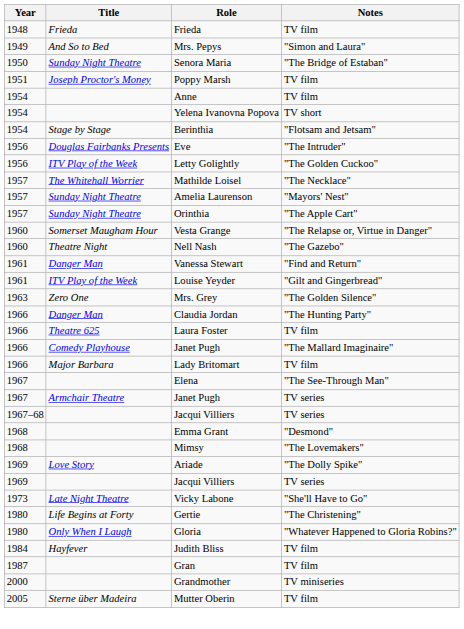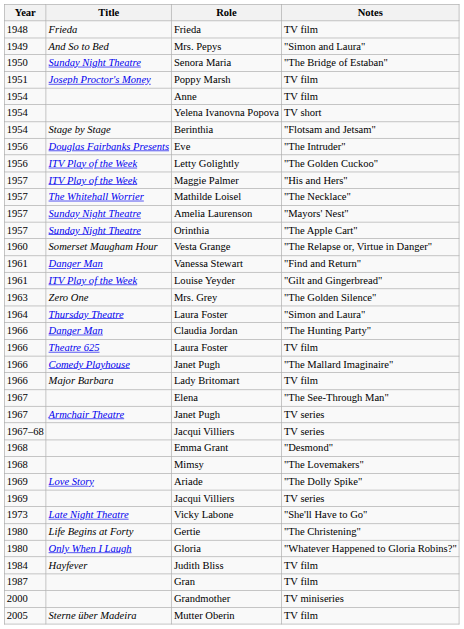 <table class="wikitable sortable">
 <tr>
 <th>Year</th>
 <th>Title</th>
 <th>Role</th>
 <th class="unsortable">Notes</th>
 </tr>
 <tr>
 <td>1948</td>
 <td><em>Frieda</em></td>
 <td>Frieda</td>
 <td>TV film</td>
 </tr>
 <tr>
 <td>1949</td>
 <td><em>And So to Bed</em></td>
 <td>Mrs. Pepys</td>
 <td>"Simon and Laura"</td>
 </tr>
 <tr>
 <td>1950</td>
 <td><em><a href='#'>Sunday Night Theatre</a></em></td>
 <td>Senora Maria</td>
 <td>"The Bridge of Estaban"</td>
 </tr>
 <tr>
 <td>1951</td>
 <td><em><a href='#'>Joseph Proctor's Money</a></em></td>
 <td>Poppy Marsh</td>
 <td>TV film</td>
 </tr>
 <tr>
 <td>1954</td>
 <td><em></em></td>
 <td>Anne</td>
 <td>TV film</td>
 </tr>
 <tr>
 <td>1954</td>
 <td><em></em></td>
 <td>Yelena Ivanovna Popova</td>
 <td>TV short</td>
 </tr>
 <tr>
 <td>1954</td>
 <td><em>Stage by Stage</em></td>
 <td>Berinthia</td>
 <td>"Flotsam and Jetsam"</td>
 </tr>
 <tr>
 <td>1956</td>
 <td><em><a href='#'>Douglas Fairbanks Presents</a></em></td>
 <td>Eve</td>
 <td>"The Intruder"</td>
 </tr>
 <tr>
 <td>1956</td>
 <td><em><a href='#'>ITV Play of the Week</a></em></td>
 <td>Letty Golightly</td>
 <td>"The Golden Cuckoo"</td>
 </tr>
 <tr>
 <td>1957</td>
+<td><em><a href='#'>ITV Play of the Week</a></em></td>
+<td>Maggie Palmer</td>
+<td>"His and Hers"</td>
+</tr>
+<tr>
+<td>1957</td>
 <td><em><a href='#'>The Whitehall Worrier</a></em></td>
 <td>Mathilde Loisel</td>
 <td>"The Necklace"</td>
 </tr>
 <tr>
 <td>1957</td>
 <td><em><a href='#'>Sunday Night Theatre</a></em></td>
 <td>Amelia Laurenson</td>
 <td>"Mayors' Nest"</td>
 </tr>
 <tr>
 <td>1957</td>
 <td><em><a href='#'>Sunday Night Theatre</a></em></td>
 <td>Orinthia</td>
 <td>"The Apple Cart"</td>
 </tr>
 <tr>
 <td>1960</td>
 <td><em>Somerset Maugham Hour</em></td>
 <td>Vesta Grange</td>
 <td>"The Relapse or, Virtue in Danger"</td>
 </tr>
 <tr>
-<td>1960</td>
-<td><em>Theatre Night</em></td>
-<td>Nell Nash</td>
-<td>"The Gazebo"</td>
-</tr>
-<tr>
 <td>1961</td>
 <td><em><a href='#'>Danger Man</a></em></td>
 <td>Vanessa Stewart</td>
 <td>"Find and Return"</td>
 </tr>
 <tr>
 <td>1961</td>
 <td><em><a href='#'>ITV Play of the Week</a></em></td>
 <td>Louise Yeyder</td>
 <td>"Gilt and Gingerbread"</td>
 </tr>
 <tr>
 <td>1963</td>
 <td><em>Zero One</em></td>
 <td>Mrs. Grey</td>
 <td>"The Golden Silence"</td>
+</tr>
+<tr>
+<td>1964</td>
+<td><em><a href='#'>Thursday Theatre</a></em></td>
+<td>Laura Foster</td>
+<td>"Simon and Laura"</td>
 </tr>
 <tr>
 <td>1966</td>
 <td><em><a href='#'>Danger Man</a></em></td>
 <td>Claudia Jordan</td>
 <td>"The Hunting Party"</td>
 </tr>
 <tr>
 <td>1966</td>
 <td><em><a href='#'>Theatre 625</a></em></td>
 <td>Laura Foster</td>
 <td>TV film</td>
 </tr>
 <tr>
 <td>1966</td>
 <td><em><a href='#'>Comedy Playhouse</a></em></td>
 <td>Janet Pugh</td>
 <td>"The Mallard Imaginaire"</td>
 </tr>
 <tr>
 <td>1966</td>
 <td><em>Major Barbara</em></td>
 <td>Lady Britomart</td>
 <td>TV film</td>
 </tr>
 <tr>
 <td>1967</td>
 <td><em></em></td>
 <td>Elena</td>
 <td>"The See-Through Man"</td>
 </tr>
 <tr>
 <td>1967</td>
 <td><em><a href='#'>Armchair Theatre</a></em></td>
 <td>Janet Pugh</td>
 <td>TV series</td>
 </tr>
 <tr>
 <td>1967–68</td>
 <td><em></em></td>
 <td>Jacqui Villiers</td>
 <td>TV series</td>
 </tr>
 <tr>
 <td>1968</td>
 <td><em></em></td>
 <td>Emma Grant</td>
 <td>"Desmond"</td>
 </tr>
 <tr>
 <td>1968</td>
 <td><em></em></td>
 <td>Mimsy</td>
 <td>"The Lovemakers"</td>
 </tr>
 <tr>
 <td>1969</td>
 <td><em><a href='#'>Love Story</a></em></td>
 <td>Ariade</td>
 <td>"The Dolly Spike"</td>
 </tr>
 <tr>
 <td>1969</td>
 <td><em></em></td>
 <td>Jacqui Villiers</td>
 <td>TV series</td>
 </tr>
 <tr>
 <td>1973</td>
 <td><em><a href='#'>Late Night Theatre</a></em></td>
 <td>Vicky Labone</td>
 <td>"She'll Have to Go"</td>
 </tr>
 <tr>
 <td>1980</td>
 <td><em>Life Begins at Forty</em></td>
 <td>Gertie</td>
 <td>"The Christening"</td>
 </tr>
 <tr>
 <td>1980</td>
 <td><em><a href='#'>Only When I Laugh</a></em></td>
 <td>Gloria</td>
 <td>"Whatever Happened to Gloria Robins?"</td>
 </tr>
 <tr>
 <td>1984</td>
 <td><em>Hayfever</em></td>
 <td>Judith Bliss</td>
 <td>TV film</td>
 </tr>
 <tr>
 <td>1987</td>
 <td><em></em></td>
 <td>Gran</td>
 <td>TV film</td>
 </tr>
 <tr>
 <td>2000</td>
 <td><em></em></td>
 <td>Grandmother</td>
 <td>TV miniseries</td>
 </tr>
 <tr>
 <td>2005</td>
 <td><em>Sterne über Madeira</em></td>
 <td>Mutter Oberin</td>
 <td>TV film</td>
 </tr>
 </table>
